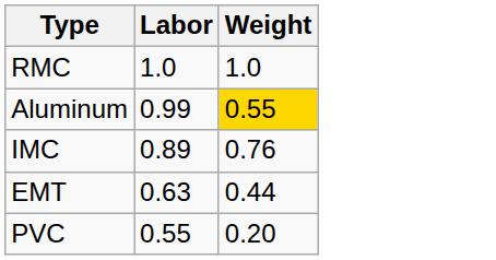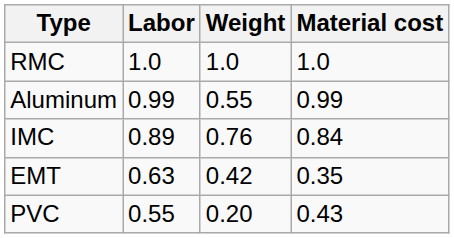 <table class="wikitable">
 <tr>
 <th>Type</th>
 <th>Labor</th>
 <th>Weight</th>
+<th>Material cost</th>
 </tr>
 <tr>
 <td>RMC</td>
+<td>1.0</td>
 <td>1.0</td>
 <td>1.0</td>
 </tr>
 <tr>
 <td>Aluminum</td>
 <td>0.99</td>
-<td style="background: gold;">0.55</td>
+<td>0.55</td>
+<td>0.99</td>
 </tr>
 <tr>
 <td>IMC</td>
 <td>0.89</td>
 <td>0.76</td>
+<td>0.84</td>
 </tr>
 <tr>
 <td>EMT</td>
 <td>0.63</td>
-<td>0.44</td>
+<td>0.42</td>
+<td>0.35</td>
 </tr>
 <tr>
 <td>PVC</td>
 <td>0.55</td>
 <td>0.20</td>
+<td>0.43</td>
 </tr>
 </table>
